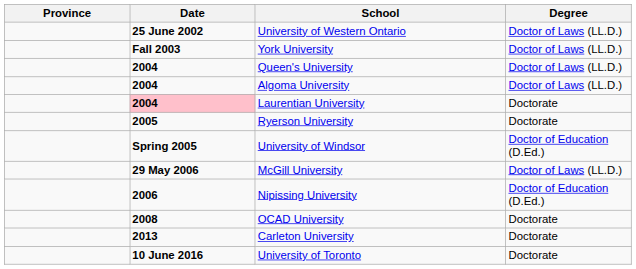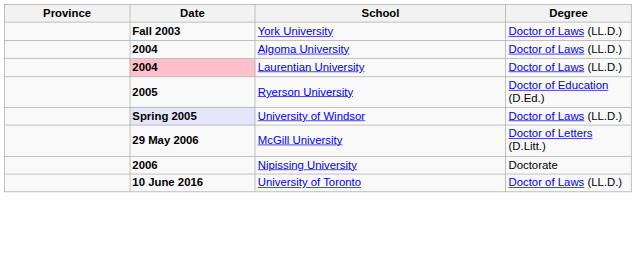 <table class="wikitable" style="width:100%;">
 <tr>
 <th style="width:20%;">Province</th>
 <th style="width:20%;">Date</th>
 <th style="width:40%;">School</th>
 <th style="width:20%;">Degree</th>
 </tr>
 <tr>
 <td></td>
-<td><strong>25 June 2002</strong></td>
-<td><a href='#'>University of Western Ontario</a></td>
-<td><a href='#'>Doctor of Laws</a> (LL.D.)</td>
-</tr>
-<tr>
-<td></td>
 <td><strong>Fall 2003</strong></td>
 <td><a href='#'>York University</a></td>
-<td><a href='#'>Doctor of Laws</a> (LL.D.)</td>
-</tr>
-<tr>
-<td></td>
-<td><strong>2004</strong></td>
-<td><a href='#'>Queen's University</a></td>
 <td><a href='#'>Doctor of Laws</a> (LL.D.)</td>
 </tr>
 <tr>
 <td></td>
 <td><strong>2004</strong></td>
 <td><a href='#'>Algoma University</a></td>
 <td><a href='#'>Doctor of Laws</a> (LL.D.)</td>
 </tr>
 <tr>
 <td></td>
 <td style="background: pink;"><strong>2004</strong></td>
 <td><a href='#'>Laurentian University</a></td>
-<td>Doctorate</td>
+<td><a href='#'>Doctor of Laws</a> (LL.D.)</td>
 </tr>
 <tr>
 <td></td>
 <td><strong>2005</strong></td>
 <td><a href='#'>Ryerson University</a></td>
-<td>Doctorate</td>
+<td><a href='#'>Doctor of Education</a> (D.Ed.)</td>
 </tr>
 <tr>
 <td></td>
-<td><strong>Spring 2005</strong></td>
+<td style="background: lavender;"><strong>Spring 2005</strong></td>
 <td><a href='#'>University of Windsor</a></td>
-<td><a href='#'>Doctor of Education</a> (D.Ed.)</td>
+<td><a href='#'>Doctor of Laws</a> (LL.D.)</td>
 </tr>
 <tr>
 <td></td>
 <td><strong>29 May 2006</strong></td>
 <td><a href='#'>McGill University</a></td>
-<td><a href='#'>Doctor of Laws</a> (LL.D.)</td>
+<td><a href='#'>Doctor of Letters</a> (D.Litt.)</td>
 </tr>
 <tr>
 <td></td>
 <td><strong>2006</strong></td>
 <td><a href='#'>Nipissing University</a></td>
-<td><a href='#'>Doctor of Education</a> (D.Ed.)</td>
-</tr>
-<tr>
-<td></td>
-<td><strong>2008</strong></td>
-<td><a href='#'>OCAD University</a></td>
-<td>Doctorate</td>
-</tr>
-<tr>
-<td></td>
-<td><strong>2013</strong></td>
-<td><a href='#'>Carleton University</a></td>
 <td>Doctorate</td>
 </tr>
 <tr>
 <td></td>
 <td><strong>10 June 2016</strong></td>
 <td><a href='#'>University of Toronto</a></td>
-<td>Doctorate</td>
+<td><a href='#'>Doctor of Laws</a> (LL.D.)</td>
 </tr>
 </table>
